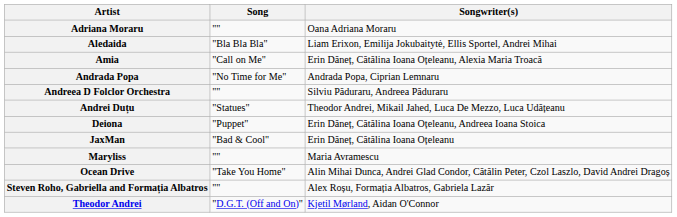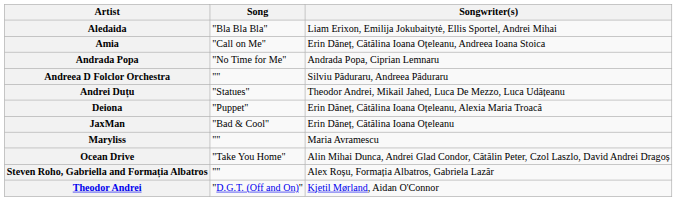 <table class="sortable wikitable plainrowheaders" style="margin: 1em auto 1em auto">
 <tr>
 <th>Artist</th>
 <th>Song</th>
 <th class="unsortable">Songwriter(s)</th>
-</tr>
-<tr>
-<th scope="row">Adriana Moraru</th>
-<td>""</td>
-<td>Oana Adriana Moraru</td>
 </tr>
 <tr>
 <th scope="row">Aledaida</th>
 <td>"Bla Bla Bla"</td>
 <td>Liam Erixon, Emilija Jokubaitytė, Ellis Sportel, Andrei Mihai</td>
 </tr>
 <tr>
 <th scope="row">Amia</th>
 <td>"Call on Me"</td>
-<td>Erin Dăneț, Cătălina Ioana Oțeleanu, Alexia Maria Troacă</td>
+<td>Erin Dăneț, Cătălina Ioana Oțeleanu, Andreea Ioana Stoica</td>
 </tr>
 <tr>
 <th scope="row">Andrada Popa</th>
 <td>"No Time for Me"</td>
 <td>Andrada Popa, Ciprian Lemnaru</td>
 </tr>
 <tr>
 <th scope="row">Andreea D Folclor Orchestra</th>
 <td>""</td>
 <td>Silviu Păduraru, Andreea Păduraru</td>
 </tr>
 <tr>
 <th scope="row">Andrei Duțu</th>
 <td>"Statues"</td>
 <td>Theodor Andrei, Mikail Jahed, Luca De Mezzo, Luca Udățeanu</td>
 </tr>
 <tr>
 <th scope="row">Deiona</th>
 <td>"Puppet"</td>
-<td>Erin Dăneț, Cătălina Ioana Oțeleanu, Andreea Ioana Stoica</td>
+<td>Erin Dăneț, Cătălina Ioana Oțeleanu, Alexia Maria Troacă</td>
 </tr>
 <tr>
 <th scope="row">JaxMan</th>
 <td>"Bad & Cool"</td>
 <td>Erin Dăneț, Cătălina Ioana Oțeleanu</td>
 </tr>
 <tr>
 <th scope="row">Maryliss</th>
 <td>""</td>
 <td>Maria Avramescu</td>
 </tr>
 <tr>
 <th scope="row">Ocean Drive</th>
 <td>"Take You Home"</td>
 <td>Alin Mihai Dunca, Andrei Glad Condor, Cătălin Peter, Czol Laszlo, David Andrei Dragoș</td>
 </tr>
 <tr>
 <th scope="row">Steven Roho, Gabriella and Formația Albatros</th>
 <td>""</td>
 <td>Alex Roșu, Formația Albatros, Gabriela Lazăr</td>
 </tr>
 <tr>
 <th scope="row"><a href='#'>Theodor Andrei</a></th>
 <td>"<a href='#'>D.G.T. (Off and On)</a>"</td>
 <td><a href='#'>Kjetil Mørland</a>, Aidan O'Connor</td>
 </tr>
 </table>
